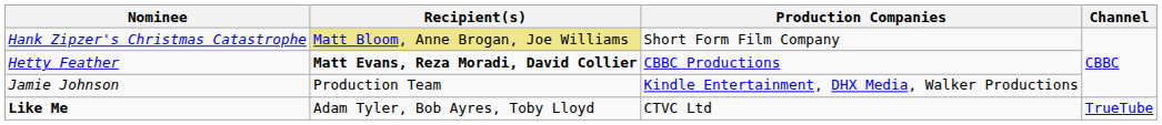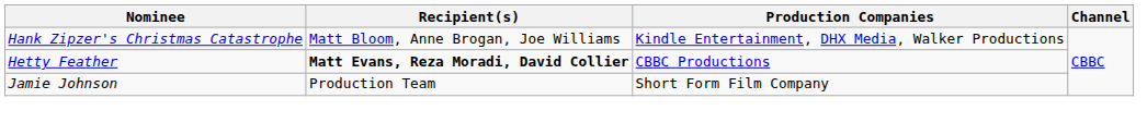 <table class="wikitable">
 <tr>
 <th>Nominee</th>
 <th>Recipient(s)</th>
 <th>Production Companies</th>
 <th>Channel</th>
 </tr>
 <tr>
 <td><em><a href='#'>Hank Zipzer's Christmas Catastrophe</a></em></td>
-<td style="background: khaki;"><a href='#'>Matt Bloom</a>, Anne Brogan, Joe Williams</td>
-<td>Short Form Film Company</td>
+<td><a href='#'>Matt Bloom</a>, Anne Brogan, Joe Williams</td>
+<td><a href='#'>Kindle Entertainment</a>, <a href='#'>DHX Media</a>, Walker Productions</td>
 <td rowspan="3"><a href='#'>CBBC</a></td>
 </tr>
 <tr>
 <td><em><a href='#'>Hetty Feather</a></em></td>
 <td><strong>Matt Evans, Reza Moradi, David Collier</strong></td>
 <td><a href='#'>CBBC Productions</a></td>
 </tr>
 <tr>
 <td><em>Jamie Johnson</em></td>
 <td>Production Team</td>
-<td><a href='#'>Kindle Entertainment</a>, <a href='#'>DHX Media</a>, Walker Productions</td>
-</tr>
-<tr>
-<td><strong>Like Me</strong></td>
-<td>Adam Tyler, Bob Ayres, Toby Lloyd</td>
-<td>CTVC Ltd</td>
-<td><a href='#'>TrueTube</a></td>
+<td>Short Form Film Company</td>
 </tr>
 </table>
